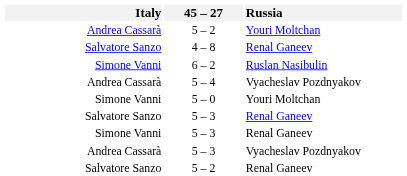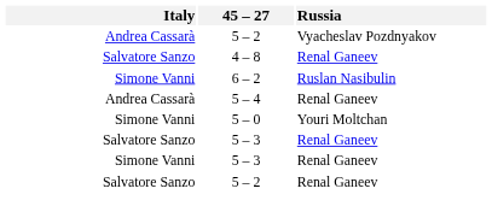 <table style="font-size:90%">
 <tr style="font-size:110%; background:#f2f2f2">
 <td style="width:12em" align=right><strong>Italy</strong> </td>
 <td style="width:6em" align=center><strong>45 – 27</strong></td>
 <td style="width:12em"> <strong>Russia</strong></td>
 </tr>
 <tr>
 <td align=right><a href='#'>Andrea Cassarà</a></td>
 <td align=center>5 – 2</td>
-<td><a href='#'>Youri Moltchan</a></td>
+<td>Vyacheslav Pozdnyakov</td>
 </tr>
 <tr>
 <td align=right><a href='#'>Salvatore Sanzo</a></td>
 <td align=center>4 – 8</td>
 <td><a href='#'>Renal Ganeev</a></td>
 </tr>
 <tr>
 <td align=right><a href='#'>Simone Vanni</a></td>
 <td align=center>6 – 2</td>
 <td><a href='#'>Ruslan Nasibulin</a></td>
 </tr>
 <tr>
 <td align=right>Andrea Cassarà</td>
 <td align=center>5 – 4</td>
-<td>Vyacheslav Pozdnyakov</td>
+<td>Renal Ganeev</td>
 </tr>
 <tr>
 <td align=right>Simone Vanni</td>
 <td align=center>5 – 0</td>
 <td>Youri Moltchan</td>
 </tr>
 <tr>
 <td align=right>Salvatore Sanzo</td>
 <td align=center>5 – 3</td>
 <td><a href='#'>Renal Ganeev</a></td>
 </tr>
 <tr>
 <td align=right>Simone Vanni</td>
 <td align=center>5 – 3</td>
 <td>Renal Ganeev</td>
 </tr>
 <tr>
-<td align=right>Andrea Cassarà</td>
-<td align=center>5 – 3</td>
-<td>Vyacheslav Pozdnyakov</td>
-</tr>
-<tr>
 <td align=right>Salvatore Sanzo</td>
 <td align=center>5 – 2</td>
 <td>Renal Ganeev</td>
 </tr>
 </table>
